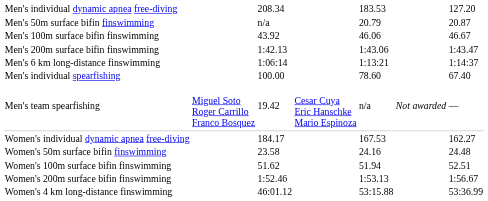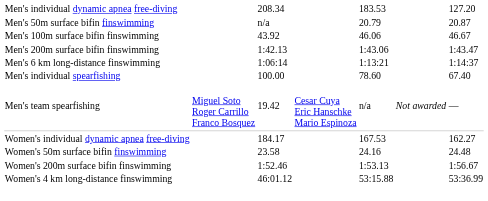 <table>
 <tr>
 <td>Men's individual <a href='#'>dynamic apnea</a> <a href='#'>free-diving</a></td>
 <td></td>
 <td>208.34</td>
 <td></td>
 <td>183.53</td>
 <td></td>
 <td>127.20</td>
 </tr>
 <tr>
 <td>Men's 50m surface bifin <a href='#'>finswimming</a></td>
 <td></td>
 <td>n/a</td>
 <td></td>
 <td>20.79</td>
 <td></td>
 <td>20.87</td>
 </tr>
 <tr>
 <td>Men's 100m surface bifin finswimming</td>
 <td></td>
 <td>43.92</td>
 <td></td>
 <td>46.06</td>
 <td></td>
 <td>46.67</td>
 </tr>
 <tr>
 <td>Men's 200m surface bifin finswimming</td>
 <td></td>
 <td>1:42.13</td>
 <td></td>
 <td>1:43.06</td>
 <td></td>
 <td>1:43.47</td>
 </tr>
 <tr>
 <td>Men's 6 km long-distance finswimming</td>
 <td></td>
 <td>1:06:14</td>
 <td></td>
 <td>1:13:21</td>
 <td></td>
 <td>1:14:37</td>
 </tr>
 <tr>
 <td>Men's individual <a href='#'>spearfishing</a></td>
 <td></td>
 <td>100.00</td>
 <td></td>
 <td>78.60</td>
 <td></td>
 <td>67.40</td>
 </tr>
 <tr>
 <td>Men's team spearfishing</td>
 <td><br><a href='#'>Miguel Soto</a><br><a href='#'>Roger Carrillo</a><br><a href='#'>Franco Bosquez</a></td>
 <td>19.42</td>
 <td><br><a href='#'>Cesar Cuya</a><br><a href='#'>Eric Hanschke</a><br><a href='#'>Mario Espinoza</a></td>
 <td>n/a</td>
 <td><em>Not awarded</em></td>
 <td>—</td>
 </tr>
 <tr bgcolor=#DDDDDD>
 <td colspan=7></td>
 </tr>
 <tr>
 <td>Women's individual <a href='#'>dynamic apnea</a> <a href='#'>free-diving</a></td>
 <td></td>
 <td>184.17</td>
 <td></td>
 <td>167.53</td>
 <td></td>
 <td>162.27</td>
 </tr>
 <tr>
 <td>Women's 50m surface bifin <a href='#'>finswimming</a></td>
 <td></td>
 <td>23.58</td>
 <td></td>
 <td>24.16</td>
 <td></td>
 <td>24.48</td>
 </tr>
 <tr>
-<td>Women's 100m surface bifin finswimming</td>
-<td></td>
-<td>51.62</td>
-<td></td>
-<td>51.94</td>
-<td></td>
-<td>52.51</td>
-</tr>
-<tr>
 <td>Women's 200m surface bifin finswimming</td>
 <td></td>
 <td>1:52.46</td>
 <td></td>
 <td>1:53.13</td>
 <td></td>
 <td>1:56.67</td>
 </tr>
 <tr>
 <td>Women's 4 km long-distance finswimming</td>
 <td></td>
 <td>46:01.12</td>
 <td></td>
 <td>53:15.88</td>
 <td></td>
 <td>53:36.99</td>
 </tr>
 </table>
